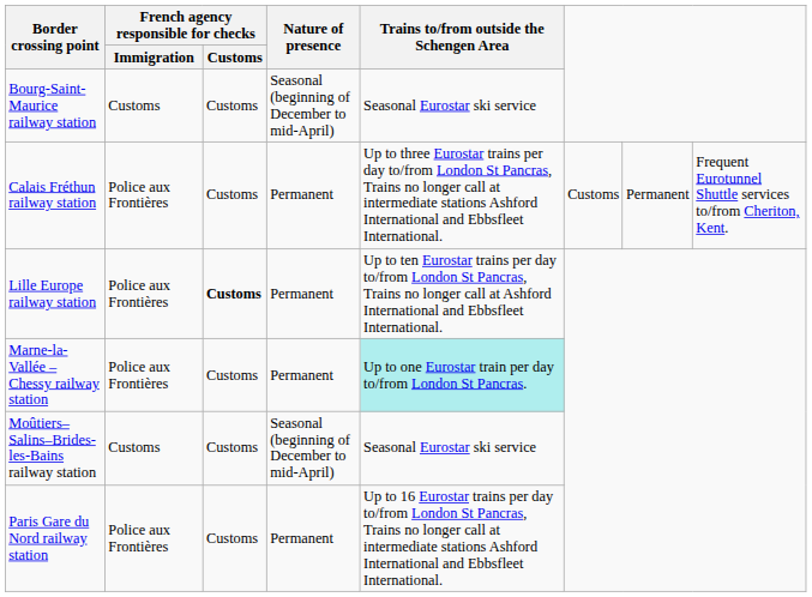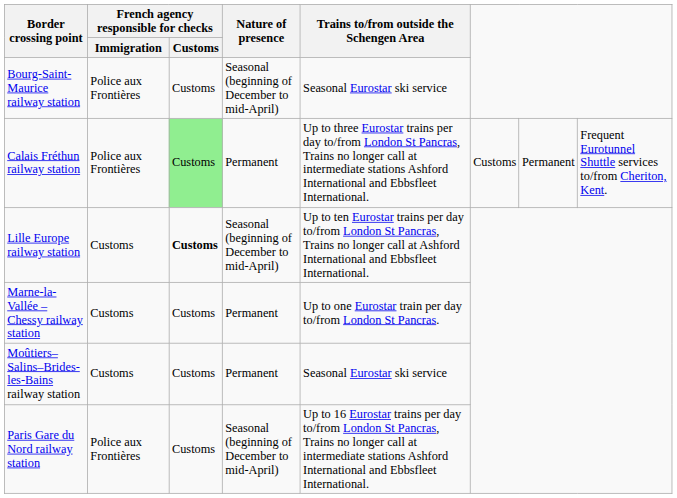 <table class="wikitable sortable">
 <tr>
 <th rowspan=2>Border crossing point</th>
 <th colspan=2>French agency responsible for checks</th>
 <th rowspan=2>Nature of presence</th>
 <th rowspan=2>Trains to/from outside the Schengen Area</th>
 </tr>
 <tr>
 <th>Immigration</th>
 <th>Customs</th>
 </tr>
 <tr>
 <td><a href='#'>Bourg-Saint-Maurice railway station</a></td>
-<td>Customs</td>
+<td>Police aux Frontières</td>
 <td>Customs</td>
 <td>Seasonal<br>(beginning of December to mid-April)</td>
 <td>Seasonal <a href='#'>Eurostar</a> ski service</td>
 </tr>
 <tr>
 <td><a href='#'>Calais Fréthun railway station</a></td>
 <td>Police aux Frontières</td>
-<td>Customs</td>
+<td style="background: lightgreen;">Customs</td>
 <td>Permanent</td>
 <td>Up to three <a href='#'>Eurostar</a> trains per day to/from <a href='#'>London St Pancras</a>, Trains no longer call at intermediate stations Ashford International and Ebbsfleet International.</td>
 <td>Customs</td>
 <td>Permanent</td>
 <td>Frequent <a href='#'>Eurotunnel Shuttle</a> services to/from <a href='#'>Cheriton, Kent</a>.</td>
 </tr>
 <tr>
 <td><a href='#'>Lille Europe railway station</a></td>
-<td>Police aux Frontières</td>
+<td>Customs</td>
 <td><strong>Customs</strong></td>
-<td>Permanent</td>
+<td>Seasonal<br>(beginning of December to mid-April)</td>
 <td>Up to ten <a href='#'>Eurostar</a> trains per day to/from <a href='#'>London St Pancras</a>, Trains no longer call at Ashford International and Ebbsfleet International.</td>
 </tr>
 <tr>
 <td><a href='#'>Marne-la-Vallée – Chessy railway station</a></td>
-<td>Police aux Frontières</td>
+<td>Customs</td>
 <td>Customs</td>
 <td>Permanent</td>
-<td style="background: paleturquoise;">Up to one <a href='#'>Eurostar</a> train per day to/from <a href='#'>London St Pancras</a>.</td>
+<td>Up to one <a href='#'>Eurostar</a> train per day to/from <a href='#'>London St Pancras</a>.</td>
 </tr>
 <tr>
 <td><a href='#'>Moûtiers–Salins–Brides-les-Bains</a> railway station</td>
 <td>Customs</td>
 <td>Customs</td>
-<td>Seasonal<br>(beginning of December to mid-April)</td>
+<td>Permanent</td>
 <td>Seasonal <a href='#'>Eurostar</a> ski service</td>
 </tr>
 <tr>
 <td><a href='#'>Paris Gare du Nord railway station</a></td>
 <td>Police aux Frontières</td>
 <td>Customs</td>
-<td>Permanent</td>
+<td>Seasonal<br>(beginning of December to mid-April)</td>
 <td>Up to 16 <a href='#'>Eurostar</a> trains per day to/from <a href='#'>London St Pancras</a>, Trains no longer call at intermediate stations Ashford International and Ebbsfleet International.</td>
 </tr>
 </table>
